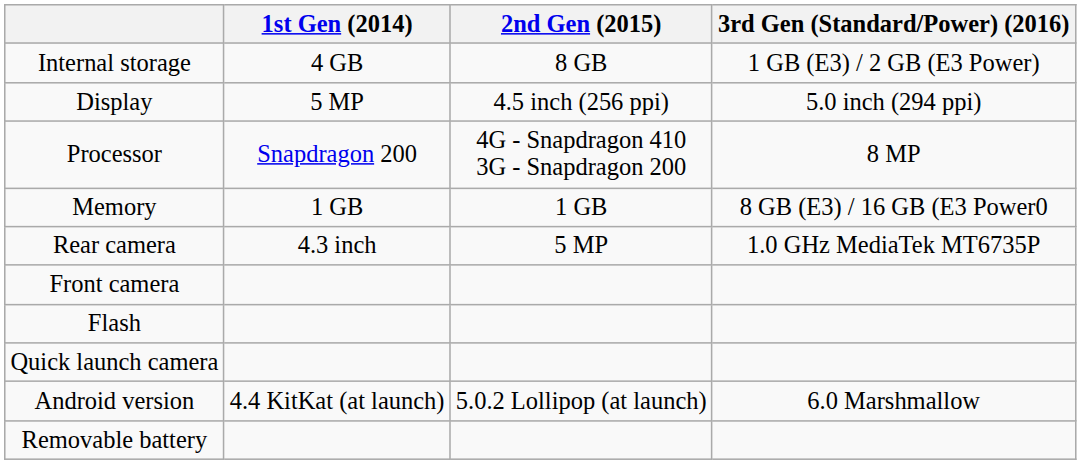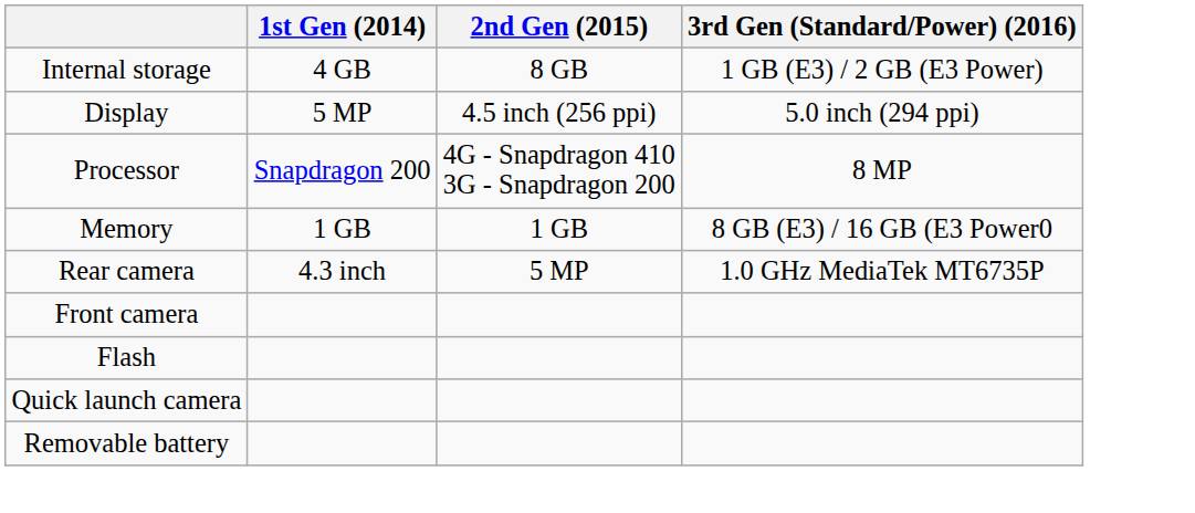 <table class="wikitable" style="text-align:center;">
 <tr>
 <th></th>
 <th><a href='#'>1st Gen</a> (2014)</th>
 <th><a href='#'>2nd Gen</a> (2015)</th>
 <th>3rd Gen (Standard/Power) (2016)</th>
 </tr>
 <tr>
 <td>Internal storage</td>
 <td>4 GB</td>
 <td>8 GB</td>
 <td>1 GB (E3) / 2 GB (E3 Power)</td>
 </tr>
 <tr>
 <td>Display</td>
 <td>5 MP</td>
 <td>4.5 inch (256 ppi)</td>
 <td>5.0 inch (294 ppi)</td>
 </tr>
 <tr>
 <td>Processor</td>
 <td><a href='#'>Snapdragon</a> 200</td>
 <td>4G - Snapdragon 410<br>3G - Snapdragon 200</td>
 <td>8 MP</td>
 </tr>
 <tr>
 <td>Memory</td>
 <td>1 GB</td>
 <td>1 GB</td>
 <td>8 GB (E3) / 16 GB (E3 Power0</td>
 </tr>
 <tr>
 <td>Rear camera</td>
 <td>4.3 inch</td>
 <td>5 MP</td>
 <td>1.0 GHz MediaTek MT6735P</td>
 </tr>
 <tr>
 <td>Front camera</td>
 <td></td>
 <td></td>
 <td></td>
 </tr>
 <tr>
 <td>Flash</td>
 <td></td>
 <td></td>
 <td></td>
 </tr>
 <tr>
 <td>Quick launch camera</td>
 <td></td>
 <td></td>
 <td></td>
 </tr>
 <tr>
-<td>Android version</td>
-<td>4.4 KitKat (at launch)</td>
-<td>5.0.2 Lollipop (at launch)</td>
-<td>6.0 Marshmallow</td>
-</tr>
-<tr>
 <td>Removable battery</td>
 <td></td>
 <td></td>
 <td></td>
 </tr>
 </table>
